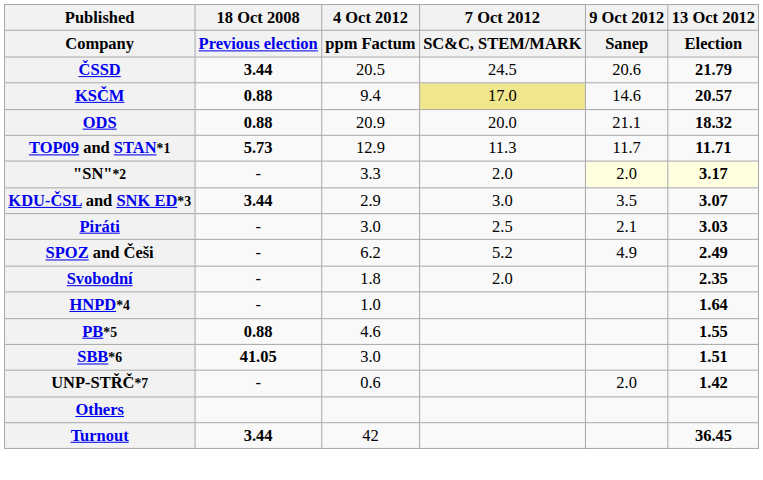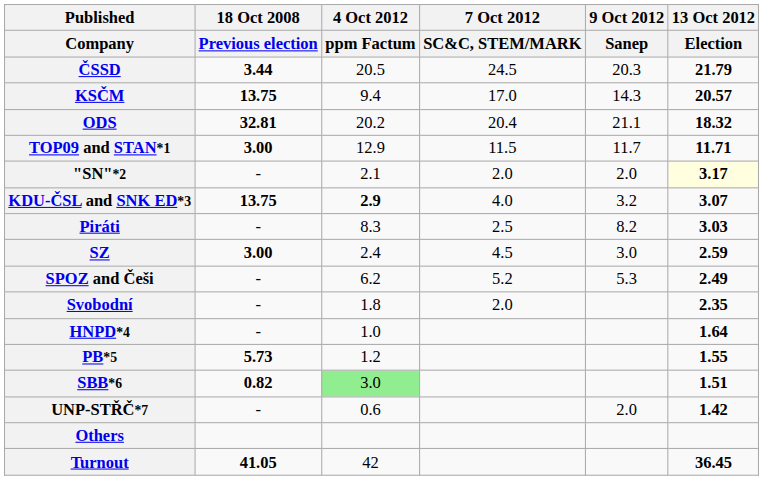 <table class="wikitable" style="text-align:center;">
 <tr>
 <th>Published</th>
 <th>18 Oct 2008 </th>
 <th>4 Oct 2012 </th>
 <th>7 Oct 2012 </th>
 <th>9 Oct 2012 </th>
 <th>13 Oct 2012 </th>
 </tr>
 <tr>
 <th>Company</th>
 <th><a href='#'>Previous election</a></th>
 <th>ppm Factum</th>
 <th>SC&C, STEM/MARK</th>
 <th>Sanep</th>
 <th>Election</th>
 </tr>
 <tr>
 <th><a href='#'>ČSSD</a></th>
 <td><strong>3.44</strong></td>
 <td>20.5</td>
 <td>24.5</td>
-<td>20.6</td>
+<td>20.3</td>
 <td><strong>21.79</strong></td>
 </tr>
 <tr>
 <th><a href='#'>KSČM</a></th>
-<td><strong>0.88</strong></td>
+<td><strong>13.75</strong></td>
 <td>9.4</td>
-<td style="background: khaki;">17.0</td>
-<td>14.6</td>
+<td>17.0</td>
+<td>14.3</td>
 <td><strong>20.57</strong></td>
 </tr>
 <tr>
 <th><a href='#'>ODS</a></th>
-<td><strong>0.88</strong></td>
-<td>20.9</td>
-<td>20.0</td>
+<td><strong>32.81</strong></td>
+<td>20.2</td>
+<td>20.4</td>
 <td>21.1</td>
 <td><strong>18.32</strong></td>
 </tr>
 <tr>
 <th><a href='#'>TOP09</a> and <a href='#'>STAN</a><small>*1</small></th>
-<td><strong>5.73</strong></td>
+<td><strong>3.00</strong></td>
 <td>12.9</td>
-<td>11.3</td>
+<td>11.5</td>
 <td>11.7</td>
 <td><strong>11.71</strong></td>
 </tr>
 <tr>
 <th>"SN"<small>*2</small></th>
 <td>-</td>
-<td>3.3</td>
+<td>2.1</td>
 <td>2.0</td>
-<td style="background: lightyellow;">2.0</td>
+<td>2.0</td>
 <td style="background: lightyellow;"><strong>3.17</strong></td>
 </tr>
 <tr>
 <th><a href='#'>KDU-ČSL</a> and <a href='#'>SNK ED</a><small>*3</small></th>
-<td><strong>3.44</strong></td>
-<td>2.9</td>
-<td>3.0</td>
-<td>3.5</td>
+<td><strong>13.75</strong></td>
+<td><strong>2.9</strong></td>
+<td>4.0</td>
+<td>3.2</td>
 <td><strong>3.07</strong></td>
 </tr>
 <tr>
 <th><a href='#'>Piráti</a></th>
 <td>-</td>
+<td>8.3</td>
+<td>2.5</td>
+<td>8.2</td>
+<td><strong>3.03</strong></td>
+</tr>
+<tr>
+<th><a href='#'>SZ</a></th>
+<td><strong>3.00</strong></td>
+<td>2.4</td>
+<td>4.5</td>
 <td>3.0</td>
-<td>2.5</td>
-<td>2.1</td>
-<td><strong>3.03</strong></td>
+<td><strong>2.59</strong></td>
 </tr>
 <tr>
 <th><a href='#'>SPOZ</a> and Češi</th>
 <td>-</td>
 <td>6.2</td>
 <td>5.2</td>
-<td>4.9</td>
+<td>5.3</td>
 <td><strong>2.49</strong></td>
 </tr>
 <tr>
 <th><a href='#'>Svobodní</a></th>
 <td>-</td>
 <td>1.8</td>
 <td>2.0</td>
 <td></td>
 <td><strong>2.35</strong></td>
 </tr>
 <tr>
 <th><a href='#'>HNPD</a><small>*4</small></th>
 <td>-</td>
 <td>1.0</td>
 <td></td>
 <td></td>
 <td><strong>1.64</strong></td>
 </tr>
 <tr>
 <th><a href='#'>PB</a><small>*5</small></th>
-<td><strong>0.88</strong></td>
-<td>4.6</td>
+<td><strong>5.73</strong></td>
+<td>1.2</td>
 <td></td>
 <td></td>
 <td><strong>1.55</strong></td>
 </tr>
 <tr>
 <th><a href='#'>SBB</a><small>*6</small></th>
-<td><strong>41.05</strong></td>
-<td>3.0</td>
+<td><strong>0.82</strong></td>
+<td style="background: lightgreen;">3.0</td>
 <td></td>
 <td></td>
 <td><strong>1.51</strong></td>
 </tr>
 <tr>
 <th>UNP-STŘČ<small>*7</small></th>
 <td>-</td>
 <td>0.6</td>
 <td></td>
 <td>2.0</td>
 <td><strong>1.42</strong></td>
 </tr>
 <tr>
 <th><a href='#'>Others</a></th>
 <td></td>
 <td></td>
 <td></td>
 <td></td>
 <td></td>
 </tr>
 <tr>
 <th><a href='#'>Turnout</a></th>
-<td><strong>3.44</strong></td>
+<td><strong>41.05</strong></td>
 <td>42</td>
 <td></td>
 <td></td>
 <td><strong>36.45</strong></td>
 </tr>
 </table>
